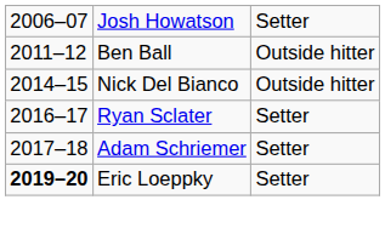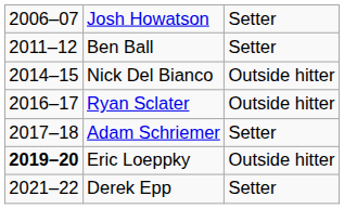 <table class="wikitable">
 <tr>
 <td>2006–07</td>
 <td><a href='#'>Josh Howatson</a></td>
 <td>Setter</td>
 </tr>
 <tr>
 <td>2011–12</td>
 <td>Ben Ball</td>
-<td>Outside hitter</td>
+<td>Setter</td>
 </tr>
 <tr>
 <td>2014–15</td>
 <td>Nick Del Bianco</td>
 <td>Outside hitter</td>
 </tr>
 <tr>
 <td>2016–17</td>
 <td><a href='#'>Ryan Sclater</a></td>
-<td>Setter</td>
+<td>Outside hitter</td>
 </tr>
 <tr>
 <td>2017–18</td>
 <td><a href='#'>Adam Schriemer</a></td>
 <td>Setter</td>
 </tr>
 <tr>
 <td><strong>2019–20</strong></td>
 <td>Eric Loeppky</td>
+<td>Outside hitter</td>
+</tr>
+<tr>
+<td>2021–22</td>
+<td>Derek Epp</td>
 <td>Setter</td>
 </tr>
 </table>
